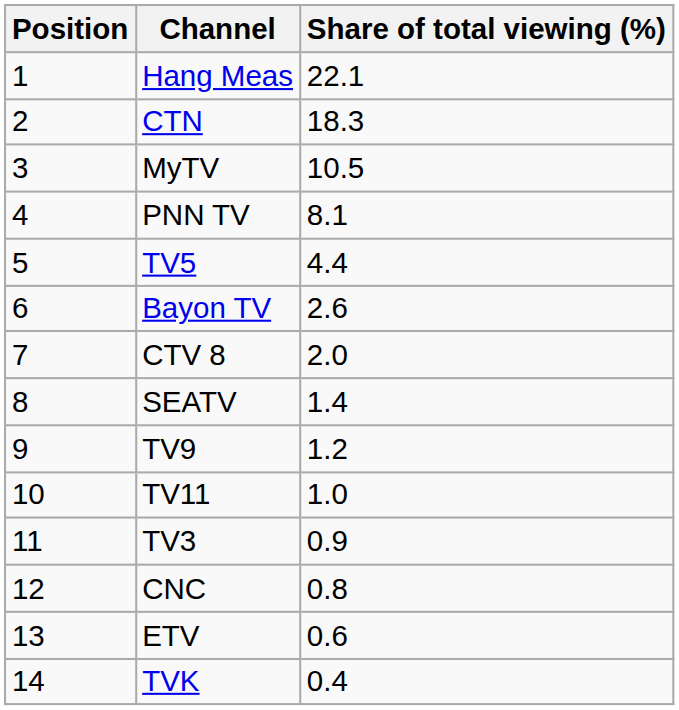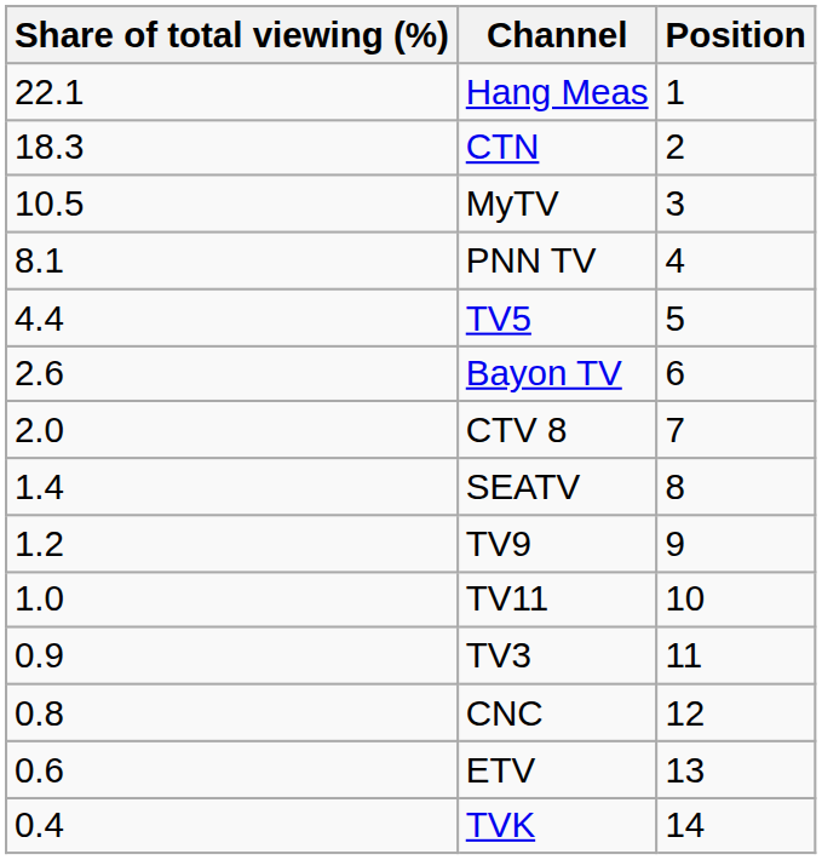 <table class="wikitable" style="font-size: 90%">
 <tr>
+<th>Share of total viewing (%)</th>
+<th>Channel</th>
 <th>Position</th>
-<th>Channel</th>
-<th>Share of total viewing (%)</th>
 </tr>
 <tr>
+<td>22.1</td>
+<td><a href='#'>Hang Meas</a></td>
 <td>1</td>
-<td><a href='#'>Hang Meas</a></td>
-<td>22.1</td>
 </tr>
 <tr>
+<td>18.3</td>
+<td><a href='#'>CTN</a></td>
 <td>2</td>
-<td><a href='#'>CTN</a></td>
-<td>18.3</td>
 </tr>
 <tr>
+<td>10.5</td>
+<td>MyTV</td>
 <td>3</td>
-<td>MyTV</td>
-<td>10.5</td>
 </tr>
 <tr>
+<td>8.1</td>
+<td>PNN TV</td>
 <td>4</td>
-<td>PNN TV</td>
-<td>8.1</td>
 </tr>
 <tr>
+<td>4.4</td>
+<td><a href='#'>TV5</a></td>
 <td>5</td>
-<td><a href='#'>TV5</a></td>
-<td>4.4</td>
 </tr>
 <tr>
+<td>2.6</td>
+<td><a href='#'>Bayon TV</a></td>
 <td>6</td>
-<td><a href='#'>Bayon TV</a></td>
-<td>2.6</td>
 </tr>
 <tr>
+<td>2.0</td>
+<td>CTV 8</td>
 <td>7</td>
-<td>CTV 8</td>
-<td>2.0</td>
 </tr>
 <tr>
+<td>1.4</td>
+<td>SEATV</td>
 <td>8</td>
-<td>SEATV</td>
-<td>1.4</td>
 </tr>
 <tr>
+<td>1.2</td>
+<td>TV9</td>
 <td>9</td>
-<td>TV9</td>
-<td>1.2</td>
 </tr>
 <tr>
+<td>1.0</td>
+<td>TV11</td>
 <td>10</td>
-<td>TV11</td>
-<td>1.0</td>
 </tr>
 <tr>
+<td>0.9</td>
+<td>TV3</td>
 <td>11</td>
-<td>TV3</td>
-<td>0.9</td>
 </tr>
 <tr>
+<td>0.8</td>
+<td>CNC</td>
 <td>12</td>
-<td>CNC</td>
-<td>0.8</td>
 </tr>
 <tr>
+<td>0.6</td>
+<td>ETV</td>
 <td>13</td>
-<td>ETV</td>
-<td>0.6</td>
 </tr>
 <tr>
+<td>0.4</td>
+<td><a href='#'>TVK</a></td>
 <td>14</td>
-<td><a href='#'>TVK</a></td>
-<td>0.4</td>
 </tr>
 </table>
